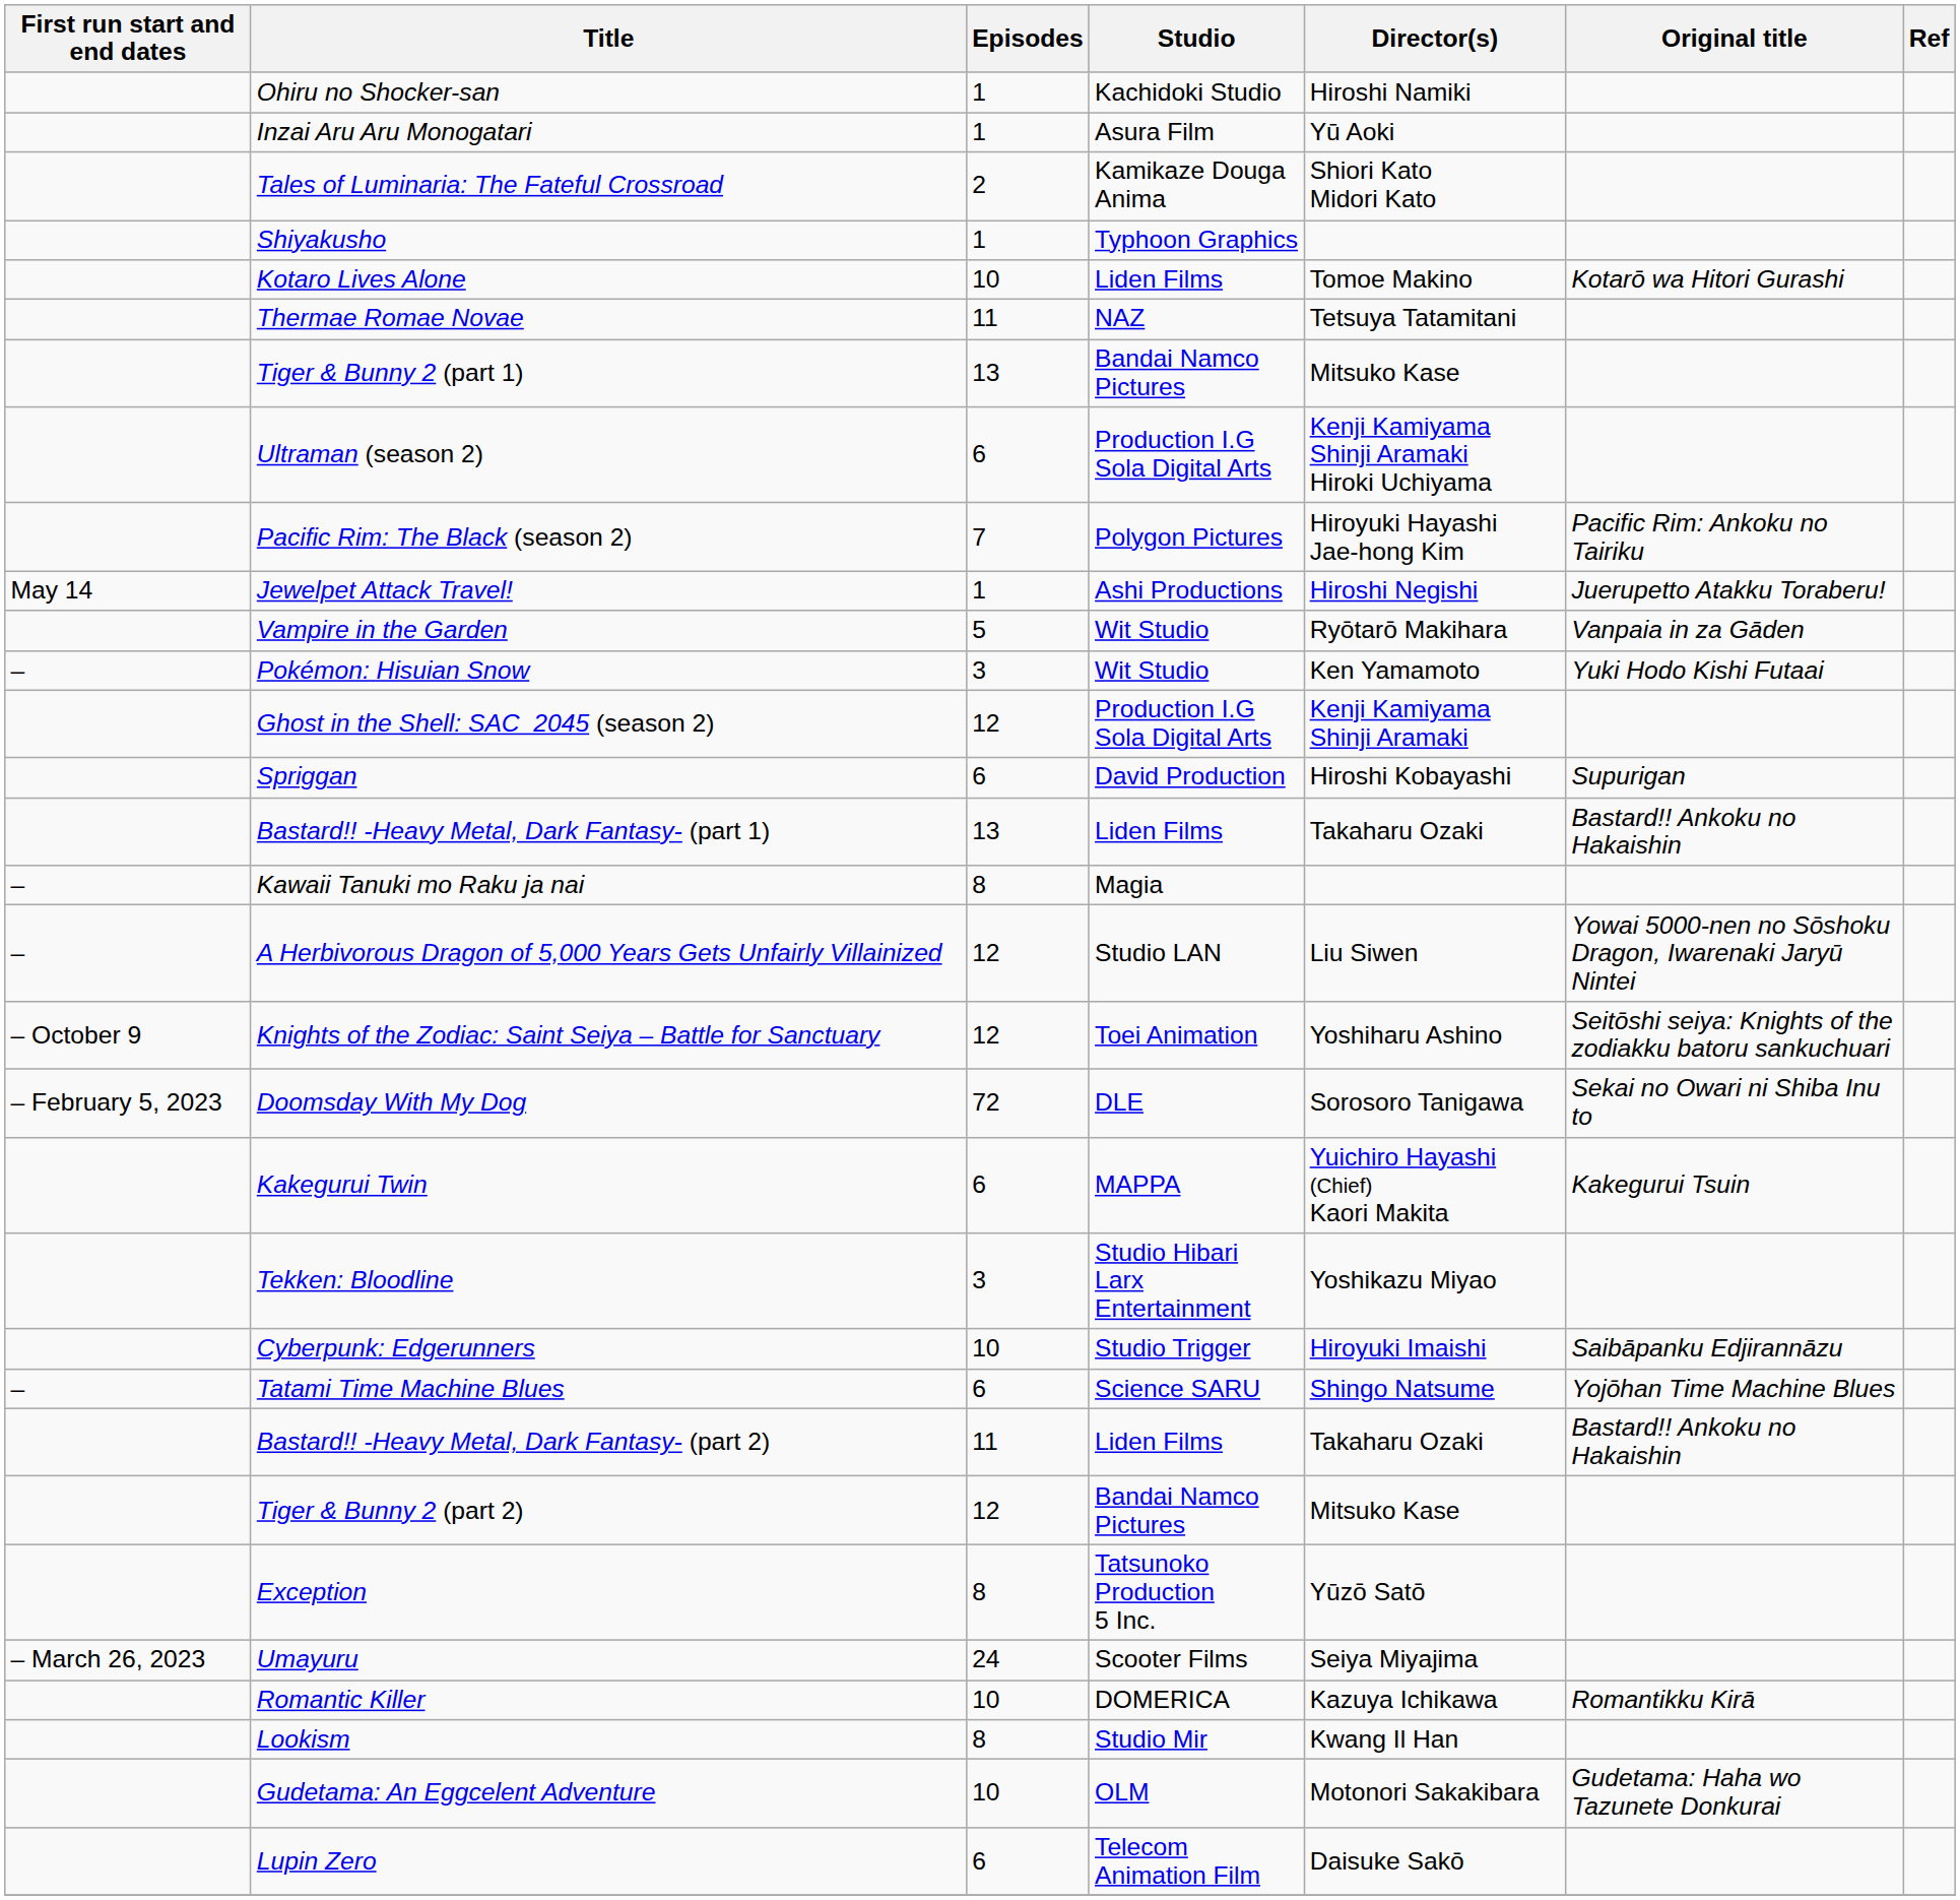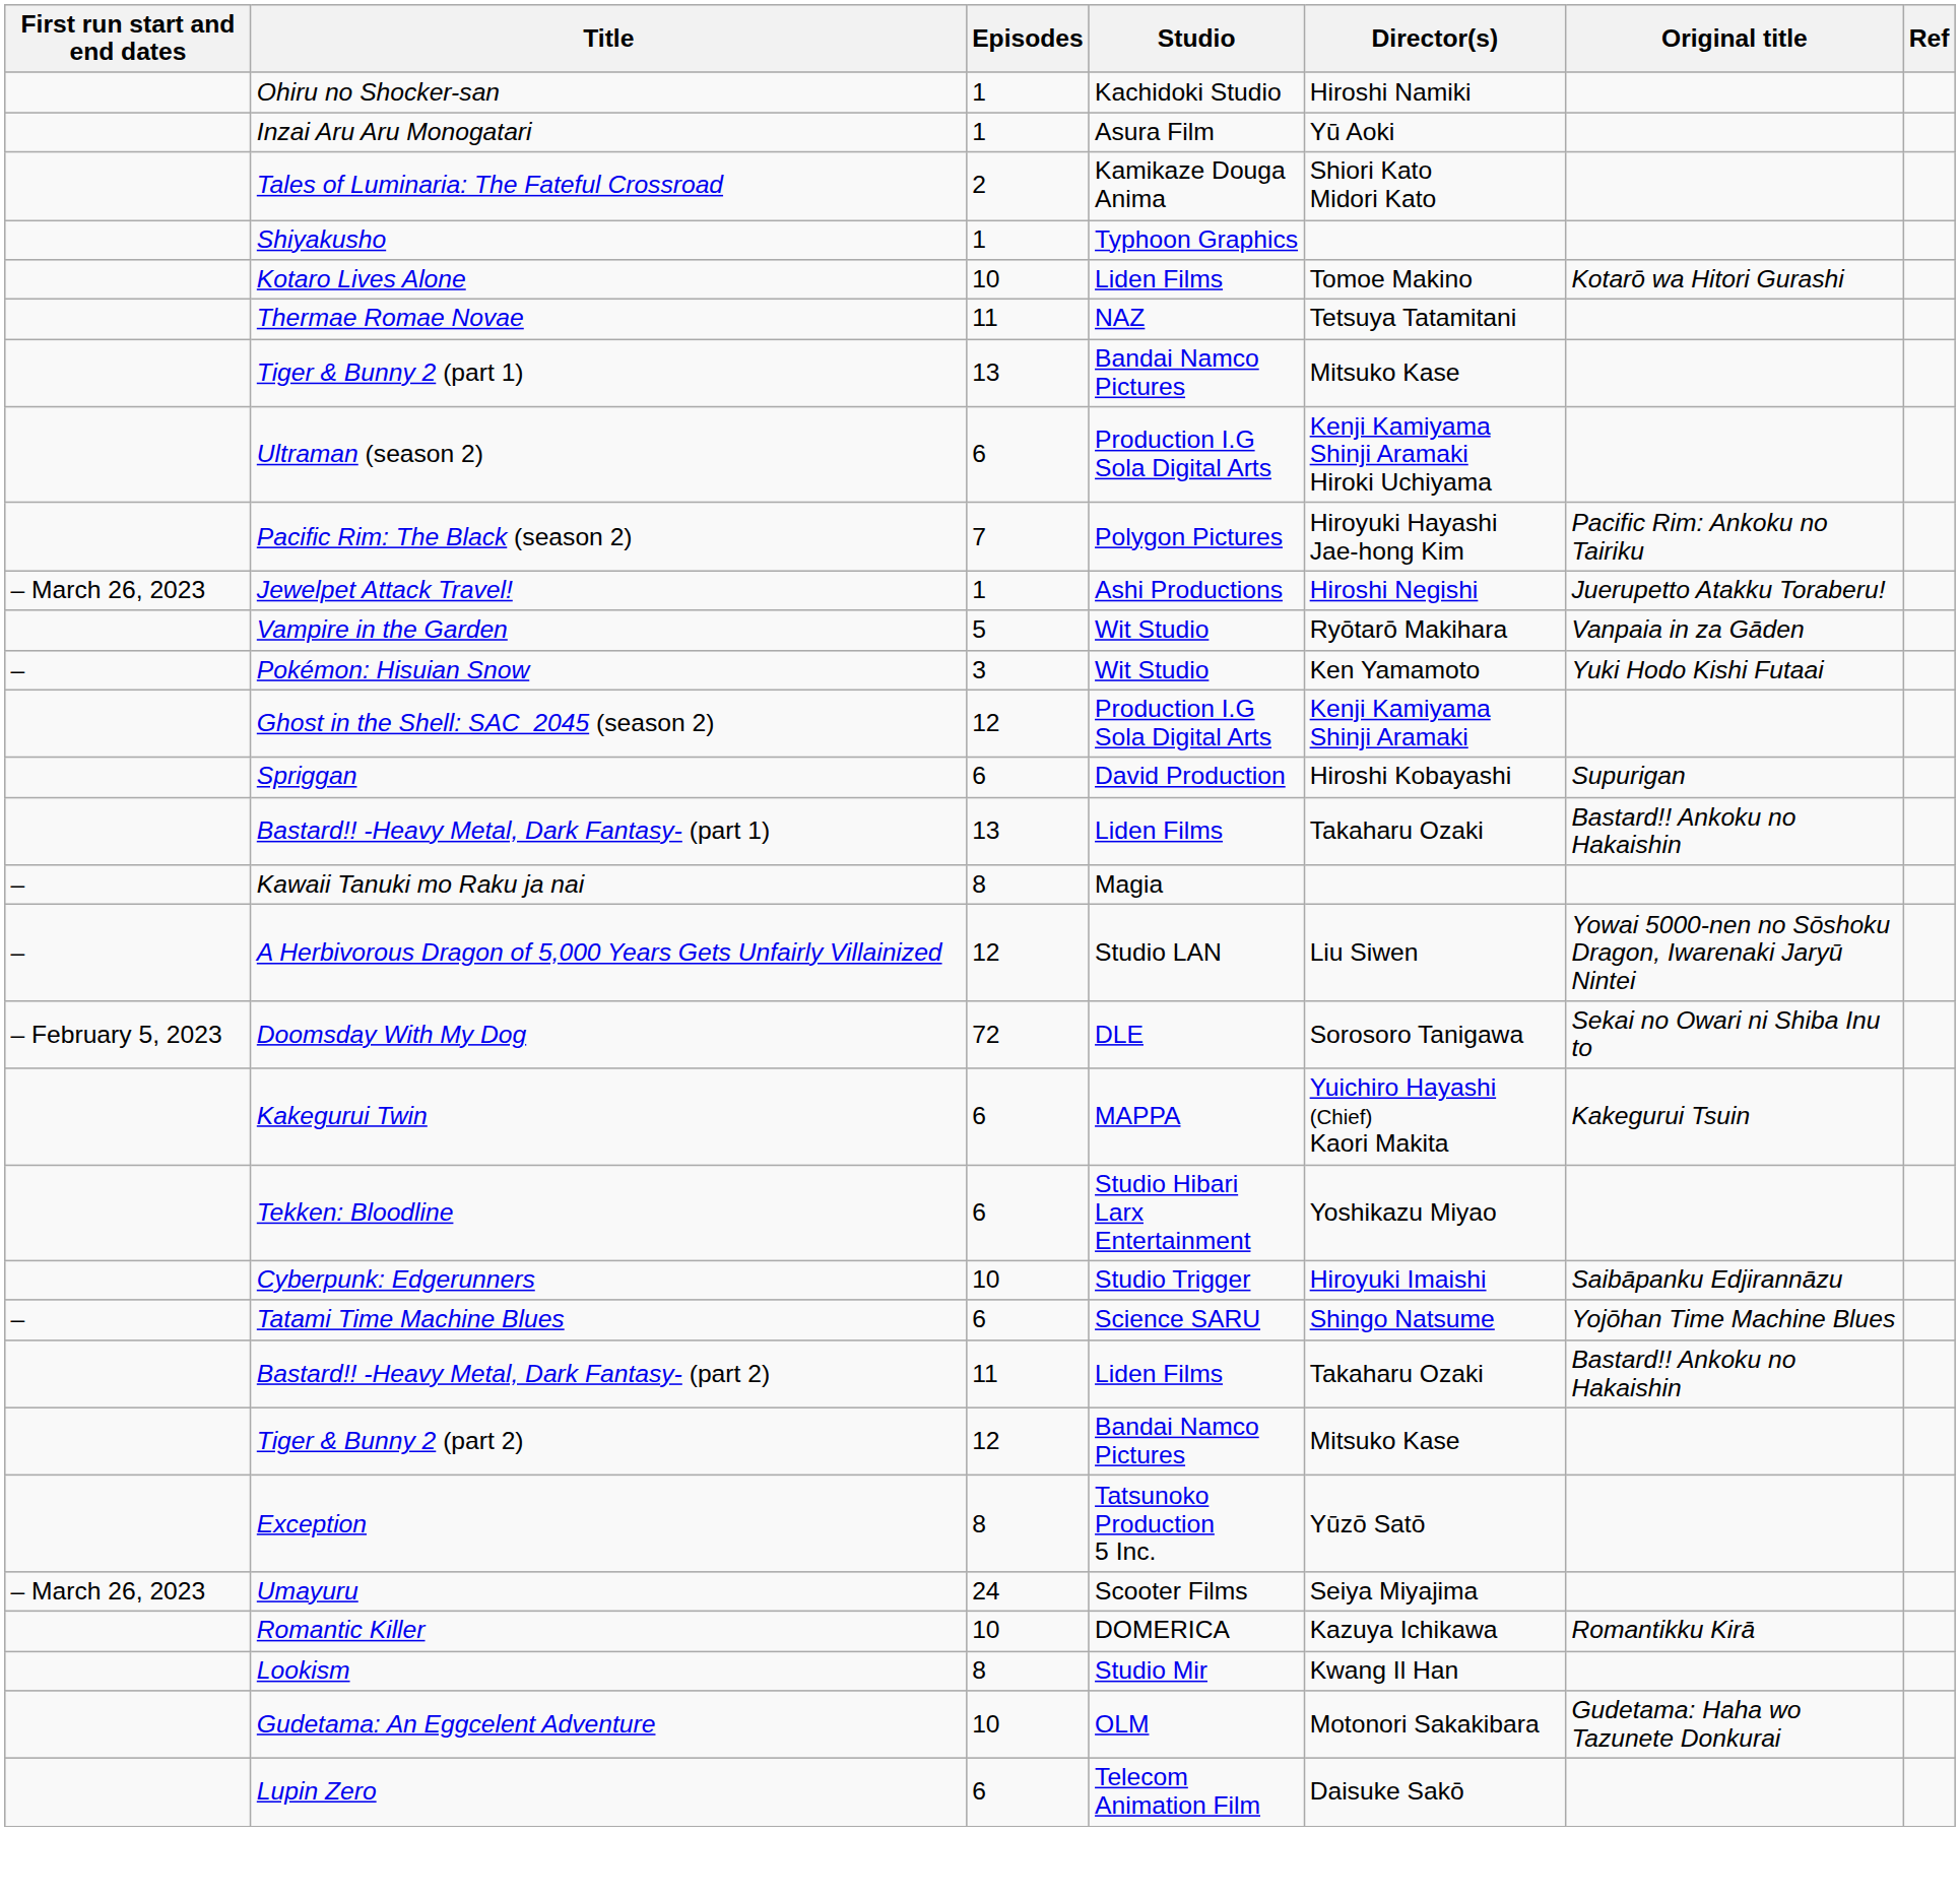 <table class="wikitable sortable" border="1">
 <tr>
 <th data-sort-type="text" width="150px">First run start and end dates</th>
 <th width="450px">Title</th>
 <th data-sort-type="text" width="10px">Episodes</th>
 <th data-sort-type="text" width="130px">Studio</th>
 <th data-sort-type="text" width="160px">Director(s)</th>
 <th>Original title</th>
 <th class="unsortable" width="5px">Ref</th>
 </tr>
 <tr>
 <td></td>
 <td><em>Ohiru no Shocker-san</em></td>
 <td>1</td>
 <td>Kachidoki Studio</td>
 <td>Hiroshi Namiki</td>
 <td></td>
 <td></td>
 </tr>
 <tr>
 <td></td>
 <td><em>Inzai Aru Aru Monogatari</em></td>
 <td>1</td>
 <td>Asura Film</td>
 <td>Yū Aoki</td>
 <td></td>
 <td></td>
 </tr>
 <tr>
 <td></td>
 <td><em><a href='#'>Tales of Luminaria: The Fateful Crossroad</a></em></td>
 <td>2</td>
 <td>Kamikaze Douga<br>Anima</td>
 <td>Shiori Kato<br>Midori Kato</td>
 <td></td>
 <td></td>
 </tr>
 <tr>
 <td></td>
 <td><em><a href='#'>Shiyakusho</a></em></td>
 <td>1</td>
 <td><a href='#'>Typhoon Graphics</a></td>
 <td></td>
 <td></td>
 <td></td>
 </tr>
 <tr>
 <td></td>
 <td><em><a href='#'>Kotaro Lives Alone</a></em></td>
 <td>10</td>
 <td><a href='#'>Liden Films</a></td>
 <td>Tomoe Makino</td>
 <td><em>Kotarō wa Hitori Gurashi</em></td>
 <td></td>
 </tr>
 <tr>
 <td></td>
 <td><em><a href='#'>Thermae Romae Novae</a></em></td>
 <td>11</td>
 <td><a href='#'>NAZ</a></td>
 <td>Tetsuya Tatamitani</td>
 <td></td>
 <td></td>
 </tr>
 <tr>
 <td></td>
 <td><em><a href='#'>Tiger & Bunny 2</a></em> (part 1)</td>
 <td>13</td>
 <td><a href='#'>Bandai Namco Pictures</a></td>
 <td>Mitsuko Kase</td>
 <td></td>
 <td></td>
 </tr>
 <tr>
 <td></td>
 <td><em><a href='#'>Ultraman</a></em> (season 2)</td>
 <td>6</td>
 <td><a href='#'>Production I.G</a><br><a href='#'>Sola Digital Arts</a></td>
 <td><a href='#'>Kenji Kamiyama</a><br><a href='#'>Shinji Aramaki</a><br>Hiroki Uchiyama</td>
 <td></td>
 <td></td>
 </tr>
 <tr>
 <td></td>
 <td><em><a href='#'>Pacific Rim: The Black</a></em> (season 2)</td>
 <td>7</td>
 <td><a href='#'>Polygon Pictures</a></td>
 <td>Hiroyuki Hayashi<br>Jae-hong Kim</td>
 <td><em>Pacific Rim: Ankoku no Tairiku</em></td>
 <td></td>
 </tr>
 <tr>
-<td>May 14</td>
+<td> – March 26, 2023</td>
 <td><em><a href='#'>Jewelpet Attack Travel!</a></em></td>
 <td>1</td>
 <td><a href='#'>Ashi Productions</a></td>
 <td><a href='#'>Hiroshi Negishi</a></td>
 <td><em>Juerupetto Atakku Toraberu!</em></td>
 <td></td>
 </tr>
 <tr>
 <td></td>
 <td><em><a href='#'>Vampire in the Garden</a></em></td>
 <td>5</td>
 <td><a href='#'>Wit Studio</a></td>
 <td>Ryōtarō Makihara</td>
 <td><em>Vanpaia in za Gāden</em></td>
 <td></td>
 </tr>
 <tr>
 <td> – </td>
 <td><em><a href='#'>Pokémon: Hisuian Snow</a></em></td>
 <td>3</td>
 <td><a href='#'>Wit Studio</a></td>
 <td>Ken Yamamoto</td>
 <td><em>Yuki Hodo Kishi Futaai</em></td>
 <td></td>
 </tr>
 <tr>
 <td></td>
 <td><em><a href='#'>Ghost in the Shell: SAC_2045</a></em> (season 2)</td>
 <td>12</td>
 <td><a href='#'>Production I.G</a><br><a href='#'>Sola Digital Arts</a></td>
 <td><a href='#'>Kenji Kamiyama</a><br><a href='#'>Shinji Aramaki</a></td>
 <td></td>
 <td></td>
 </tr>
 <tr>
 <td></td>
 <td><em><a href='#'>Spriggan</a></em></td>
 <td>6</td>
 <td><a href='#'>David Production</a></td>
 <td>Hiroshi Kobayashi</td>
 <td><em>Supurigan</em></td>
 <td></td>
 </tr>
 <tr>
 <td></td>
 <td><em><a href='#'>Bastard!! -Heavy Metal, Dark Fantasy-</a></em> (part 1)</td>
 <td>13</td>
 <td><a href='#'>Liden Films</a></td>
 <td>Takaharu Ozaki</td>
 <td><em>Bastard!! Ankoku no Hakaishin</em></td>
 <td></td>
 </tr>
 <tr>
 <td> – </td>
 <td><em>Kawaii Tanuki mo Raku ja nai</em></td>
 <td>8</td>
 <td>Magia</td>
 <td></td>
 <td></td>
 <td></td>
 </tr>
 <tr>
 <td> – </td>
 <td><em><a href='#'>A Herbivorous Dragon of 5,000 Years Gets Unfairly Villainized</a></em></td>
 <td>12</td>
 <td>Studio LAN</td>
 <td>Liu Siwen</td>
 <td><em>Yowai 5000-nen no Sōshoku Dragon, Iwarenaki Jaryū Nintei</em></td>
 <td></td>
 </tr>
 <tr>
-<td> – October 9</td>
-<td><em><a href='#'>Knights of the Zodiac: Saint Seiya – Battle for Sanctuary</a></em></td>
-<td>12</td>
-<td><a href='#'>Toei Animation</a></td>
-<td>Yoshiharu Ashino</td>
-<td><em>Seitōshi seiya: Knights of the zodiakku batoru sankuchuari</em></td>
-<td></td>
-</tr>
-<tr>
 <td> – February 5, 2023</td>
 <td><em><a href='#'>Doomsday With My Dog</a></em></td>
 <td>72</td>
 <td><a href='#'>DLE</a></td>
 <td>Sorosoro Tanigawa</td>
 <td><em>Sekai no Owari ni Shiba Inu to</em></td>
 <td></td>
 </tr>
 <tr>
 <td></td>
 <td><em><a href='#'>Kakegurui Twin</a></em></td>
 <td>6</td>
 <td><a href='#'>MAPPA</a></td>
 <td><a href='#'>Yuichiro Hayashi</a> <small>(Chief)</small><br>Kaori Makita</td>
 <td><em>Kakegurui Tsuin</em></td>
 <td></td>
 </tr>
 <tr>
 <td></td>
 <td><em><a href='#'>Tekken: Bloodline</a></em></td>
-<td>3</td>
+<td>6</td>
 <td><a href='#'>Studio Hibari</a><br><a href='#'>Larx Entertainment</a></td>
 <td>Yoshikazu Miyao</td>
 <td></td>
 <td></td>
 </tr>
 <tr>
 <td></td>
 <td><em><a href='#'>Cyberpunk: Edgerunners</a></em></td>
 <td>10</td>
 <td><a href='#'>Studio Trigger</a></td>
 <td><a href='#'>Hiroyuki Imaishi</a></td>
 <td><em>Saibāpanku Edjirannāzu</em></td>
 <td></td>
 </tr>
 <tr>
 <td> – </td>
 <td><em><a href='#'>Tatami Time Machine Blues</a></em></td>
 <td>6</td>
 <td><a href='#'>Science SARU</a></td>
 <td><a href='#'>Shingo Natsume</a></td>
 <td><em>Yojōhan Time Machine Blues</em></td>
 <td></td>
 </tr>
 <tr>
 <td></td>
 <td><em><a href='#'>Bastard!! -Heavy Metal, Dark Fantasy-</a></em> (part 2)</td>
 <td>11</td>
 <td><a href='#'>Liden Films</a></td>
 <td>Takaharu Ozaki</td>
 <td><em>Bastard!! Ankoku no Hakaishin</em></td>
 <td></td>
 </tr>
 <tr>
 <td></td>
 <td><em><a href='#'>Tiger & Bunny 2</a></em> (part 2)</td>
 <td>12</td>
 <td><a href='#'>Bandai Namco Pictures</a></td>
 <td>Mitsuko Kase</td>
 <td></td>
 <td></td>
 </tr>
 <tr>
 <td></td>
 <td><em><a href='#'>Exception</a></em></td>
 <td>8</td>
 <td><a href='#'>Tatsunoko Production</a><br>5 Inc.</td>
 <td>Yūzō Satō</td>
 <td></td>
 <td></td>
 </tr>
 <tr>
 <td> – March 26, 2023</td>
 <td><em><a href='#'>Umayuru</a></em></td>
 <td>24</td>
 <td>Scooter Films</td>
 <td>Seiya Miyajima</td>
 <td></td>
 <td></td>
 </tr>
 <tr>
 <td></td>
 <td><em><a href='#'>Romantic Killer</a></em></td>
 <td>10</td>
 <td>DOMERICA</td>
 <td>Kazuya Ichikawa</td>
 <td><em>Romantikku Kirā</em></td>
 <td></td>
 </tr>
 <tr>
 <td></td>
 <td><em><a href='#'>Lookism</a></em></td>
 <td>8</td>
 <td><a href='#'>Studio Mir</a></td>
 <td>Kwang Il Han</td>
 <td></td>
 <td></td>
 </tr>
 <tr>
 <td></td>
 <td><em><a href='#'>Gudetama: An Eggcelent Adventure</a></em></td>
 <td>10</td>
 <td><a href='#'>OLM</a></td>
 <td>Motonori Sakakibara</td>
 <td><em>Gudetama: Haha wo Tazunete Donkurai</em></td>
 <td></td>
 </tr>
 <tr>
 <td></td>
 <td><em><a href='#'>Lupin Zero</a></em></td>
 <td>6</td>
 <td><a href='#'>Telecom Animation Film</a></td>
 <td>Daisuke Sakō</td>
 <td></td>
 <td></td>
 </tr>
 <tr>
 </tr>
 </table>
